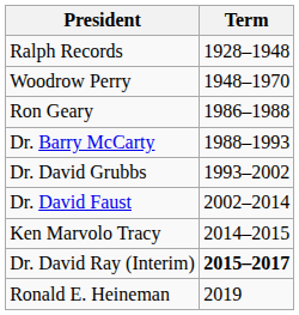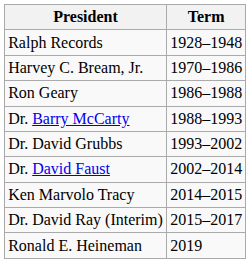 <table class="wikitable">
 <tr>
 <th>President</th>
 <th>Term</th>
 </tr>
 <tr>
 <td>Ralph Records</td>
 <td>1928–1948</td>
 </tr>
 <tr>
-<td>Woodrow Perry</td>
-<td>1948–1970</td>
+<td>Harvey C. Bream, Jr.</td>
+<td>1970–1986</td>
 </tr>
 <tr>
 <td>Ron Geary</td>
 <td>1986–1988</td>
 </tr>
 <tr>
 <td>Dr. <a href='#'>Barry McCarty</a></td>
 <td>1988–1993</td>
 </tr>
 <tr>
 <td>Dr. David Grubbs</td>
 <td>1993–2002</td>
 </tr>
 <tr>
 <td>Dr. <a href='#'>David Faust</a></td>
 <td>2002–2014</td>
 </tr>
 <tr>
 <td>Ken Marvolo Tracy</td>
 <td>2014–2015</td>
 </tr>
 <tr>
 <td>Dr. David Ray (Interim)</td>
-<td><strong>2015–2017</strong></td>
+<td>2015–2017</td>
 </tr>
 <tr>
 <td>Ronald E. Heineman</td>
 <td>2019</td>
 </tr>
 </table>
